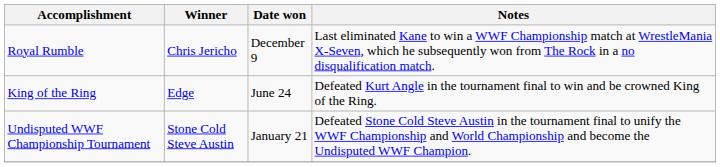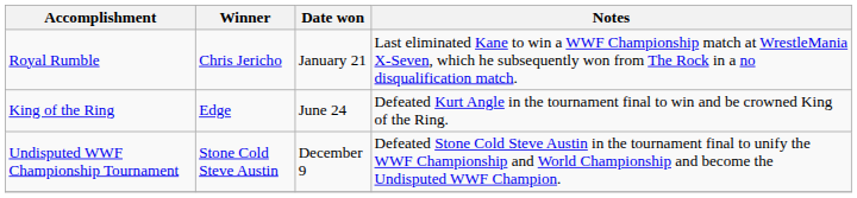 <table class="wikitable">
 <tr>
 <th>Accomplishment</th>
 <th>Winner</th>
 <th>Date won</th>
 <th>Notes</th>
 </tr>
 <tr>
 <td><a href='#'>Royal Rumble</a></td>
 <td><a href='#'>Chris Jericho</a></td>
-<td>December 9</td>
+<td>January 21</td>
 <td>Last eliminated <a href='#'>Kane</a> to win a <a href='#'>WWF Championship</a> match at <a href='#'>WrestleMania X-Seven</a>, which he subsequently won from <a href='#'>The Rock</a> in a <a href='#'>no disqualification match</a>.</td>
 </tr>
 <tr>
 <td><a href='#'>King of the Ring</a></td>
 <td><a href='#'>Edge</a></td>
 <td>June 24</td>
 <td>Defeated <a href='#'>Kurt Angle</a> in the tournament final to win and be crowned King of the Ring.</td>
 </tr>
 <tr>
 <td><a href='#'>Undisputed WWF Championship Tournament</a></td>
 <td><a href='#'>Stone Cold Steve Austin</a></td>
-<td>January 21</td>
+<td>December 9</td>
 <td>Defeated <a href='#'>Stone Cold Steve Austin</a> in the tournament final to unify the <a href='#'>WWF Championship</a> and <a href='#'>World Championship</a> and become the <a href='#'>Undisputed WWF Champion</a>.</td>
 </tr>
 <tr>
 </tr>
 </table>
